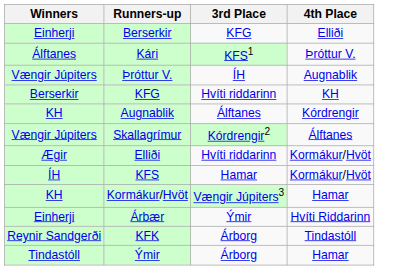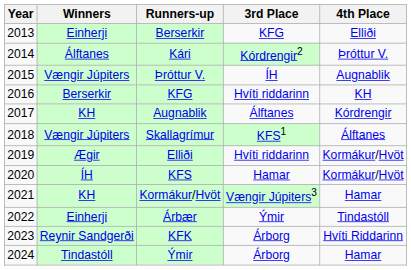 <table class="wikitable sortable" style="text-align: center;">
 <tr>
+<th>Year</th>
 <th>Winners</th>
 <th>Runners-up</th>
 <th>3rd Place</th>
 <th>4th Place</th>
 </tr>
 <tr>
+<td>2013</td>
 <td style="background:#cfc;"><a href='#'>Einherji</a></td>
 <td style="background:#cfc;"><a href='#'>Berserkir</a></td>
 <td><a href='#'>KFG</a></td>
 <td><a href='#'>Elliði</a></td>
 </tr>
 <tr>
+<td>2014</td>
 <td style="background:#cfc;"><a href='#'>Álftanes</a></td>
 <td style="background:#cfc;"><a href='#'>Kári</a></td>
-<td style="background:#cfc;"><a href='#'>KFS</a><sup>1</sup></td>
+<td style="background:#cfc;"><a href='#'>Kórdrengir</a><sup>2</sup></td>
 <td><a href='#'>Þróttur V.</a></td>
 </tr>
 <tr>
+<td>2015</td>
 <td style="background:#cfc;"><a href='#'>Vængir Júpiters</a></td>
 <td style="background:#cfc;"><a href='#'>Þróttur V.</a></td>
 <td><a href='#'>ÍH</a></td>
 <td><a href='#'>Augnablik</a></td>
 </tr>
 <tr>
+<td>2016</td>
 <td style="background:#cfc;"><a href='#'>Berserkir</a></td>
 <td style="background:#cfc;"><a href='#'>KFG</a></td>
 <td><a href='#'>Hvíti riddarinn</a></td>
 <td><a href='#'>KH</a></td>
 </tr>
 <tr>
+<td>2017</td>
 <td style="background:#cfc;"><a href='#'>KH</a></td>
 <td style="background:#cfc;"><a href='#'>Augnablik</a></td>
 <td><a href='#'>Álftanes</a></td>
 <td><a href='#'>Kórdrengir</a></td>
 </tr>
 <tr>
+<td>2018</td>
 <td style="background:#cfc;"><a href='#'>Vængir Júpiters</a></td>
 <td style="background:#cfc;"><a href='#'>Skallagrímur</a></td>
-<td style="background:#cfc;"><a href='#'>Kórdrengir</a><sup>2</sup></td>
+<td style="background:#cfc;"><a href='#'>KFS</a><sup>1</sup></td>
 <td><a href='#'>Álftanes</a></td>
 </tr>
 <tr>
+<td>2019</td>
 <td style="background:#cfc;"><a href='#'>Ægir</a></td>
 <td style="background:#cfc;"><a href='#'>Elliði</a></td>
 <td><a href='#'>Hvíti riddarinn</a></td>
 <td><a href='#'>Kormákur</a>/<a href='#'>Hvöt</a></td>
 </tr>
 <tr>
+<td>2020</td>
 <td style="background:#cfc;"><a href='#'>ÍH</a></td>
 <td style="background:#cfc;"><a href='#'>KFS</a></td>
 <td><a href='#'>Hamar</a></td>
 <td><a href='#'>Kormákur</a>/<a href='#'>Hvöt</a></td>
 </tr>
 <tr>
+<td>2021</td>
 <td style="background:#cfc;"><a href='#'>KH</a></td>
 <td style="background:#cfc;"><a href='#'>Kormákur</a>/<a href='#'>Hvöt</a></td>
 <td style="background:#cfc;"><a href='#'>Vængir Júpiters</a><sup>3</sup></td>
 <td><a href='#'>Hamar</a></td>
 </tr>
 <tr>
+<td>2022</td>
 <td style="background:#cfc;"><a href='#'>Einherji</a></td>
 <td style="background:#cfc;"><a href='#'>Árbær</a></td>
 <td><a href='#'>Ýmir</a></td>
+<td><a href='#'>Tindastóll</a></td>
+</tr>
+<tr>
+<td>2023</td>
+<td style="background:#cfc;"><a href='#'>Reynir Sandgerði</a></td>
+<td style="background:#cfc;"><a href='#'>KFK</a></td>
+<td><a href='#'>Árborg</a></td>
 <td><a href='#'>Hvíti Riddarinn</a></td>
 </tr>
 <tr>
-<td style="background:#cfc;"><a href='#'>Reynir Sandgerði</a></td>
-<td style="background:#cfc;"><a href='#'>KFK</a></td>
-<td><a href='#'>Árborg</a></td>
-<td><a href='#'>Tindastóll</a></td>
-</tr>
-<tr>
+<td>2024</td>
 <td style="background:#cfc;"><a href='#'>Tindastóll</a></td>
 <td style="background:#cfc;"><a href='#'>Ýmir</a></td>
 <td><a href='#'>Árborg</a></td>
 <td><a href='#'>Hamar</a></td>
 </tr>
 </table>
